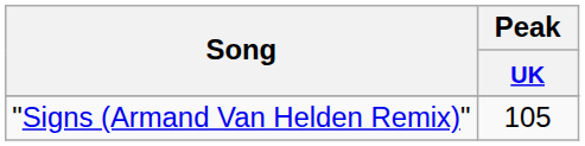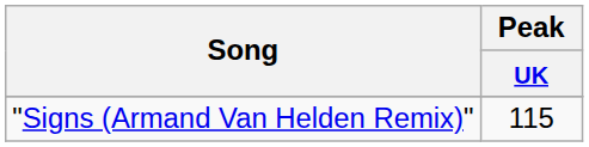 <table class="wikitable">
 <tr>
 <th rowspan="2">Song</th>
 <th colspan="1">Peak</th>
 </tr>
 <tr>
 <th width="50"><small><a href='#'>UK</a></small></th>
 </tr>
 <tr>
 </tr>
 <tr>
 <td>"<a href='#'>Signs (Armand Van Helden Remix)</a>"</td>
-<td align="center">105</td>
+<td align="center">115</td>
 </tr>
 </table>
